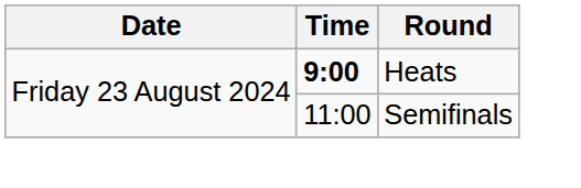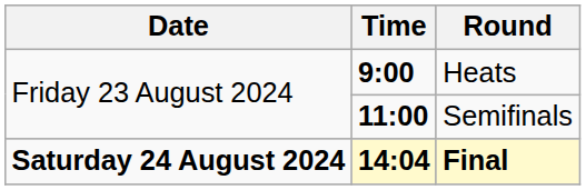 <table class="wikitable">
 <tr>
 <th>Date</th>
 <th>Time</th>
 <th>Round</th>
 </tr>
 <tr>
 <td rowspan=2>Friday 23 August 2024</td>
 <td><strong>9:00</strong></td>
 <td>Heats</td>
 </tr>
 <tr>
-<td>11:00</td>
+<td><strong>11:00</strong></td>
 <td>Semifinals</td>
 </tr>
+<tr>
+<td><strong>Saturday 24 August 2024</strong></td>
+<td style=background:lemonchiffon><strong>14:04</strong></td>
+<td style=background:lemonchiffon><strong>Final</strong></td>
+</tr>
 </table>
